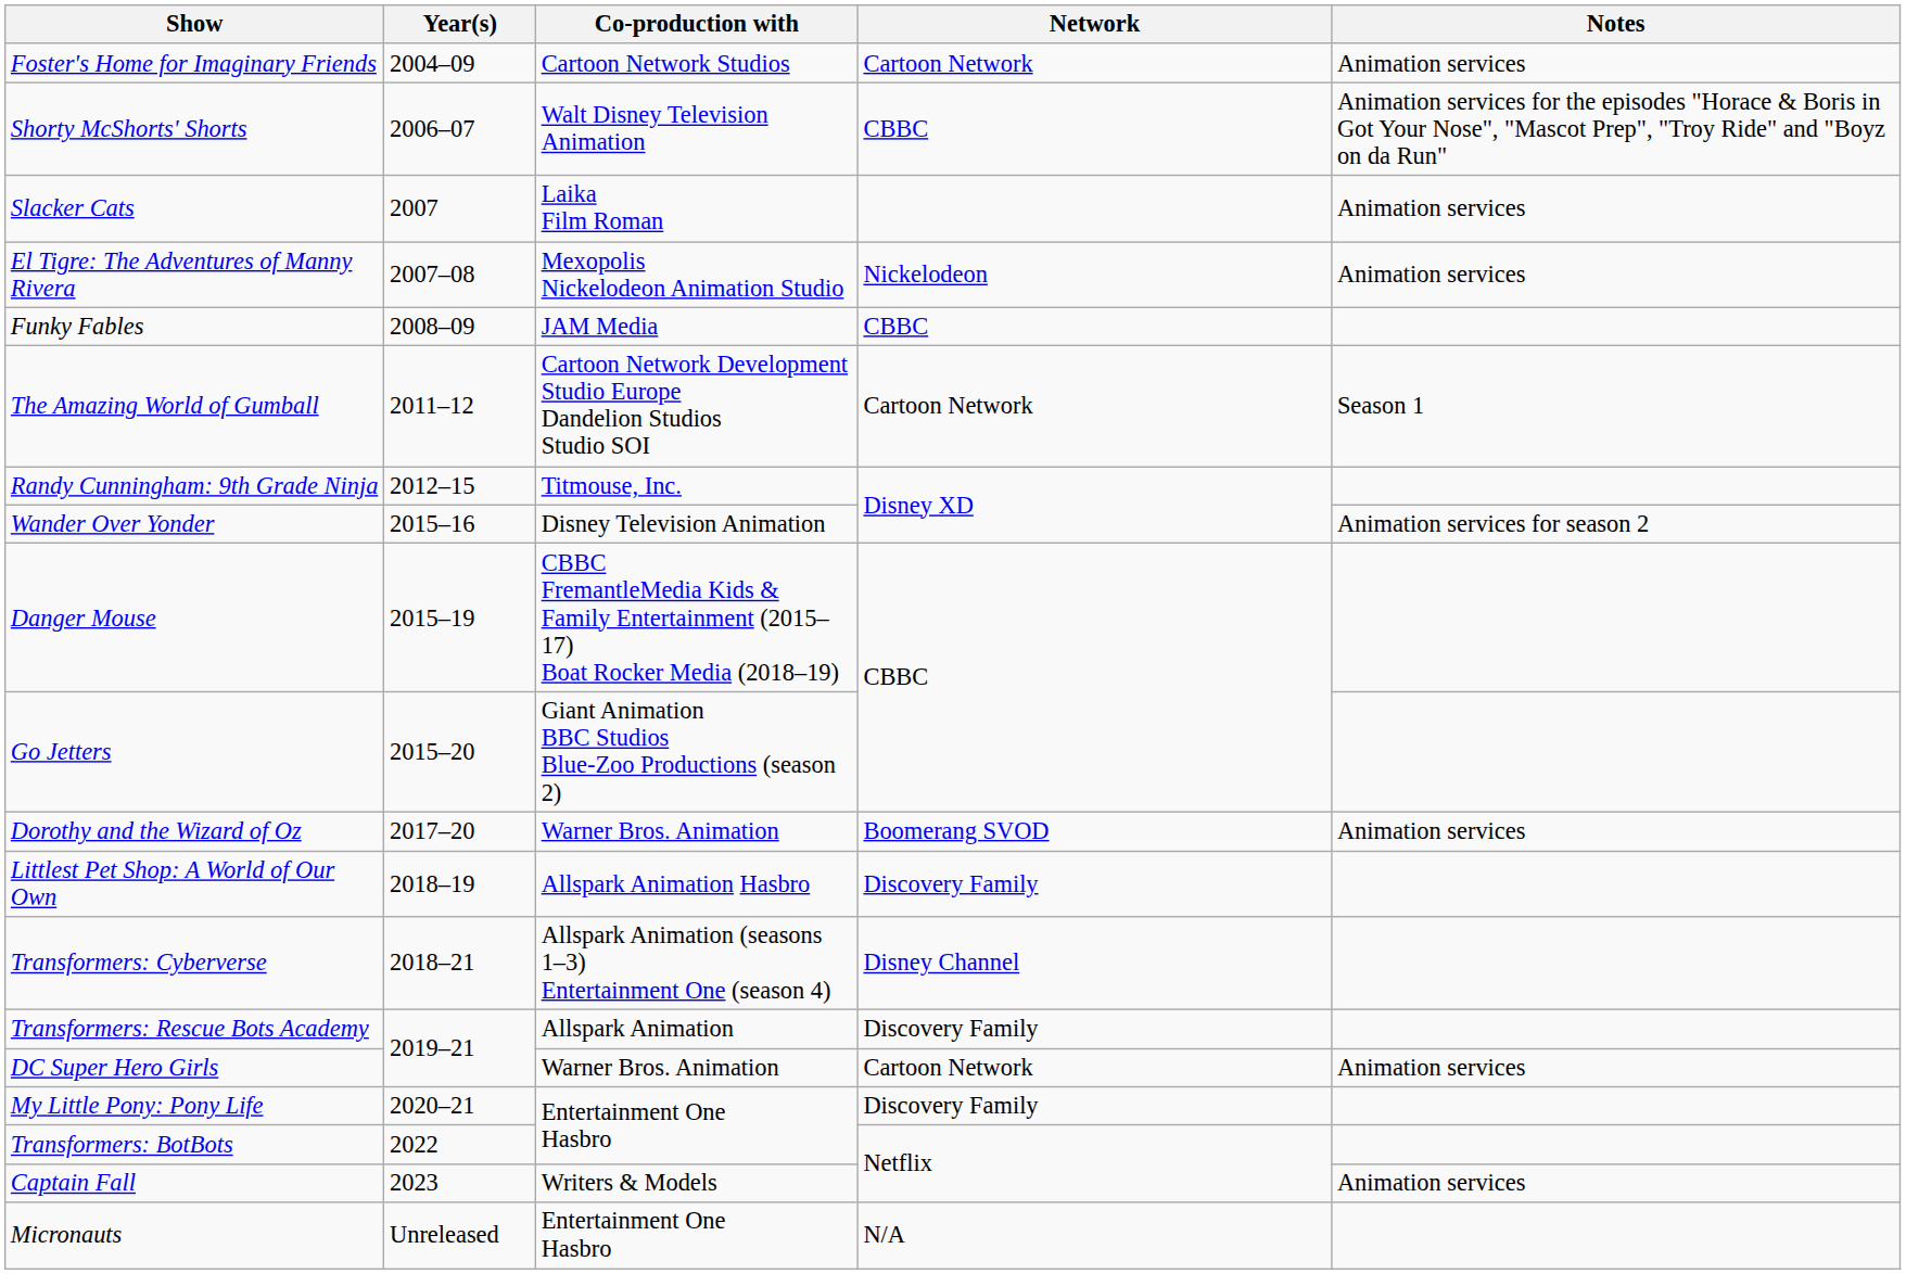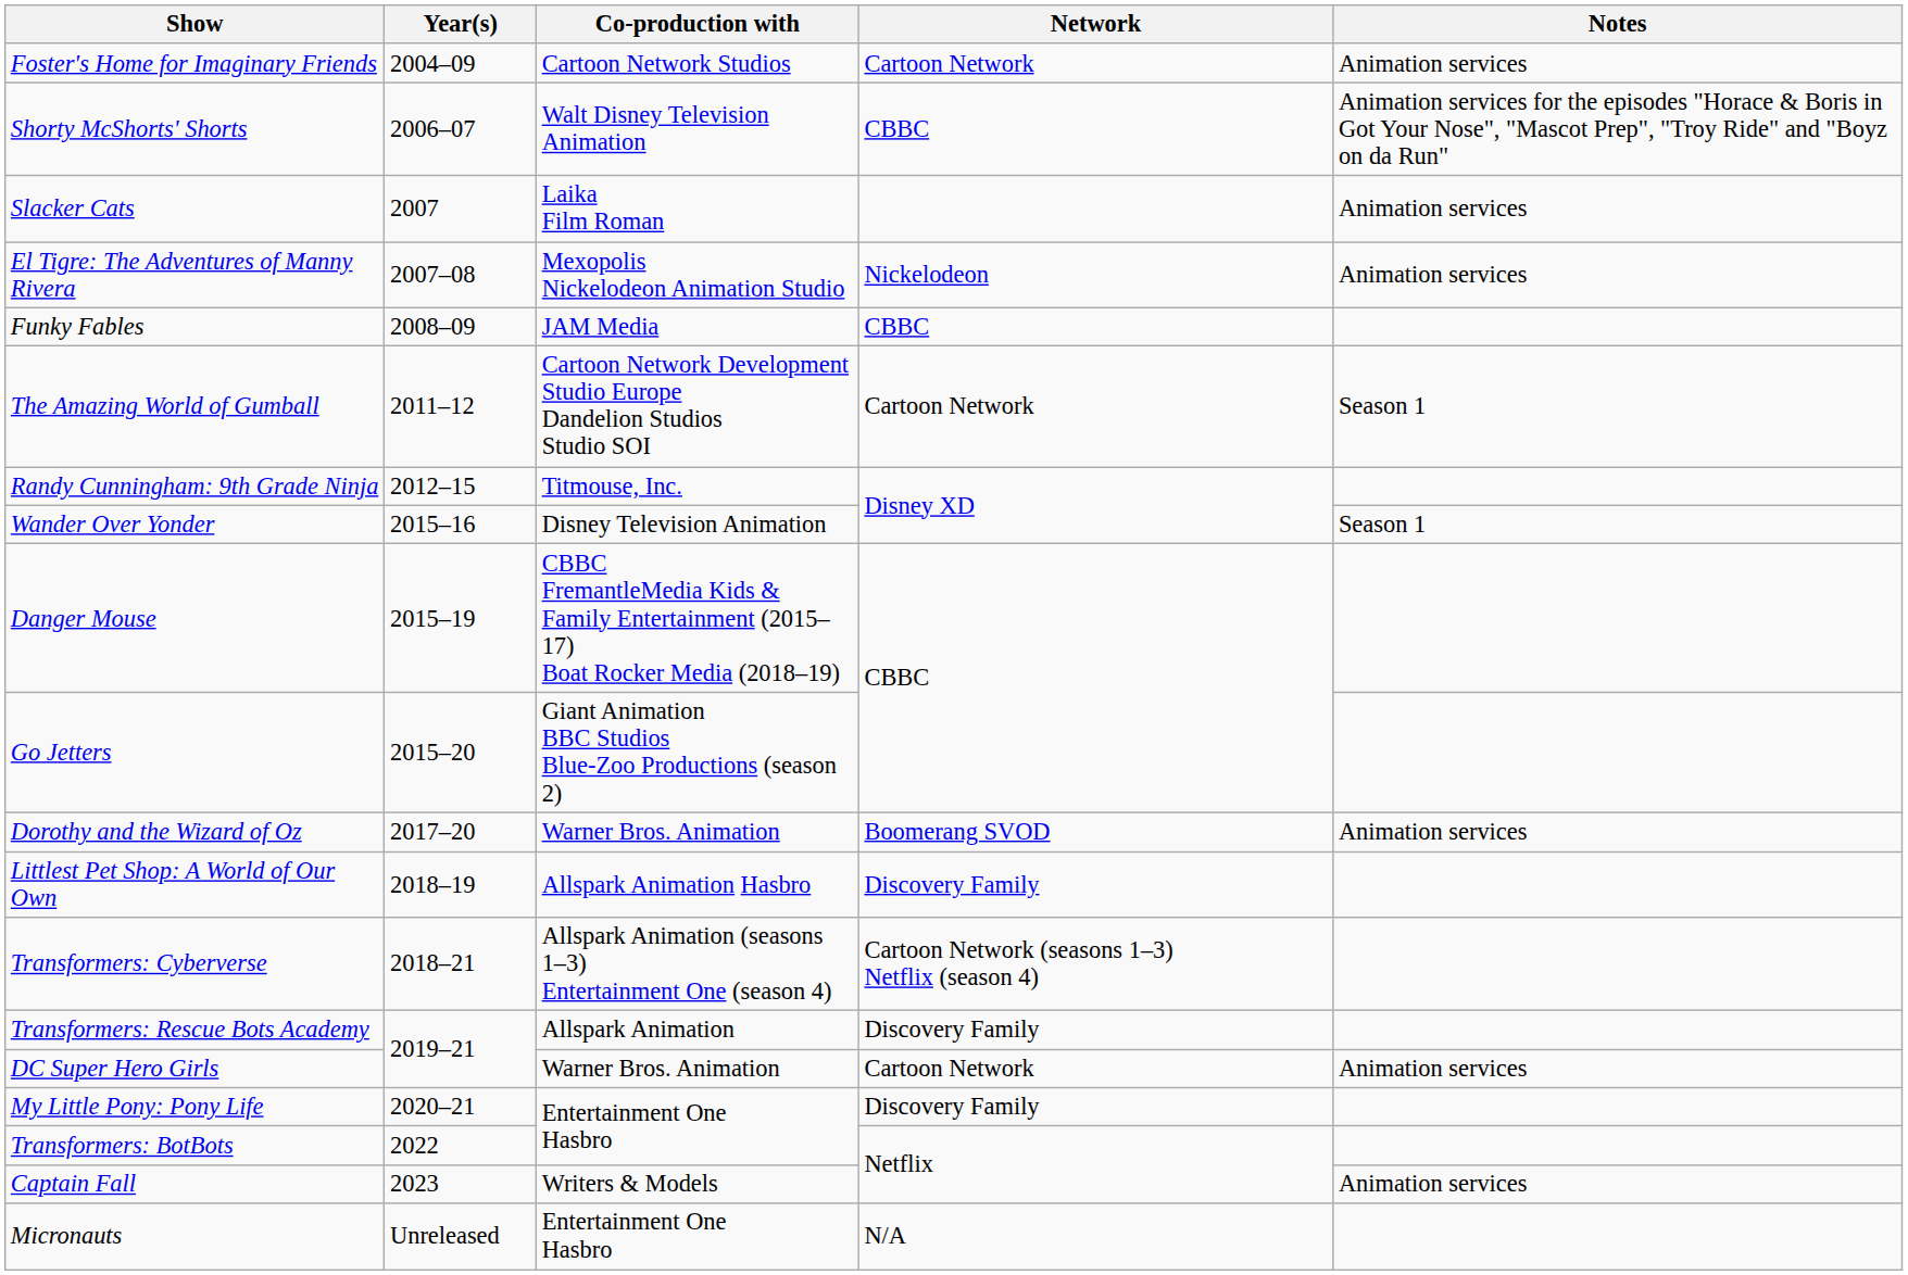 <table class="wikitable sortable" style="width: auto style="width:75%; table-layout: fixed">
 <tr>
 <th style="width:20%;">Show</th>
 <th style="width:8%;">Year(s)</th>
 <th style="width:17%;">Co-production with</th>
 <th style="width:25%;">Network</th>
 <th style="width:30%;" class="unsortable">Notes</th>
 </tr>
 <tr>
 <td><em><a href='#'>Foster's Home for Imaginary Friends</a></em></td>
 <td>2004–09</td>
 <td><a href='#'>Cartoon Network Studios</a></td>
 <td><a href='#'>Cartoon Network</a></td>
 <td>Animation services</td>
 </tr>
 <tr>
 <td><em><a href='#'>Shorty McShorts' Shorts</a></em></td>
 <td>2006–07</td>
 <td><a href='#'>Walt Disney Television Animation</a></td>
 <td><a href='#'>CBBC</a></td>
 <td>Animation services for the episodes "Horace & Boris in Got Your Nose", "Mascot Prep", "Troy Ride" and "Boyz on da Run"</td>
 </tr>
 <tr>
 <td><em><a href='#'>Slacker Cats</a></em></td>
 <td>2007</td>
 <td><a href='#'>Laika</a><br><a href='#'>Film Roman</a></td>
 <td></td>
 <td>Animation services</td>
 </tr>
 <tr>
 <td><em><a href='#'>El Tigre: The Adventures of Manny Rivera</a></em></td>
 <td>2007–08</td>
 <td><a href='#'>Mexopolis</a><br><a href='#'>Nickelodeon Animation Studio</a></td>
 <td><a href='#'>Nickelodeon</a></td>
 <td>Animation services</td>
 </tr>
 <tr>
 <td><em>Funky Fables</em></td>
 <td>2008–09</td>
 <td><a href='#'>JAM Media</a></td>
 <td><a href='#'>CBBC</a></td>
 <td></td>
 </tr>
 <tr>
 <td><em><a href='#'>The Amazing World of Gumball</a></em></td>
 <td>2011–12</td>
 <td><a href='#'>Cartoon Network Development Studio Europe</a><br>Dandelion Studios<br>Studio SOI</td>
 <td>Cartoon Network</td>
 <td>Season 1</td>
 </tr>
 <tr>
 <td><em><a href='#'>Randy Cunningham: 9th Grade Ninja</a></em></td>
 <td>2012–15</td>
 <td><a href='#'>Titmouse, Inc.</a></td>
 <td rowspan="2"><a href='#'>Disney XD</a></td>
 <td></td>
 </tr>
 <tr>
 <td><em><a href='#'>Wander Over Yonder</a></em></td>
 <td>2015–16</td>
 <td>Disney Television Animation</td>
-<td>Animation services for season 2</td>
+<td>Season 1</td>
 </tr>
 <tr>
 <td><em><a href='#'>Danger Mouse</a></em></td>
 <td>2015–19</td>
 <td><a href='#'>CBBC</a><br><a href='#'>FremantleMedia Kids & Family Entertainment</a> (2015–17)<br><a href='#'>Boat Rocker Media</a> (2018–19)</td>
 <td rowspan="2">CBBC</td>
 <td></td>
 </tr>
 <tr>
 <td><em><a href='#'>Go Jetters</a></em></td>
 <td>2015–20</td>
 <td>Giant Animation<br><a href='#'>BBC Studios</a><br><a href='#'>Blue-Zoo Productions</a> (season 2)</td>
 <td></td>
 </tr>
 <tr>
 <td><em><a href='#'>Dorothy and the Wizard of Oz</a></em></td>
 <td>2017–20</td>
 <td><a href='#'>Warner Bros. Animation</a></td>
 <td><a href='#'>Boomerang SVOD</a></td>
 <td>Animation services</td>
 </tr>
 <tr>
 <td><em><a href='#'>Littlest Pet Shop: A World of Our Own</a></em></td>
 <td>2018–19</td>
 <td><a href='#'>Allspark Animation</a> <a href='#'>Hasbro</a></td>
 <td><a href='#'>Discovery Family</a></td>
 <td></td>
 </tr>
 <tr>
 <td><em><a href='#'>Transformers: Cyberverse</a></em></td>
 <td>2018–21</td>
 <td>Allspark Animation (seasons 1–3)<br><a href='#'>Entertainment One</a> (season 4)</td>
-<td><a href='#'>Disney Channel</a></td>
+<td>Cartoon Network (seasons 1–3)<br><a href='#'>Netflix</a> (season 4)</td>
 <td></td>
 </tr>
 <tr>
 <td><em><a href='#'>Transformers: Rescue Bots Academy</a></em></td>
 <td rowspan="2">2019–21</td>
 <td>Allspark Animation</td>
 <td>Discovery Family</td>
 <td></td>
 </tr>
 <tr>
 <td><em><a href='#'>DC Super Hero Girls</a></em></td>
 <td>Warner Bros. Animation</td>
 <td>Cartoon Network</td>
 <td>Animation services</td>
 </tr>
 <tr>
 <td><em><a href='#'>My Little Pony: Pony Life</a></em></td>
 <td>2020–21</td>
 <td rowspan="2">Entertainment One<br>Hasbro</td>
 <td>Discovery Family</td>
 <td></td>
 </tr>
 <tr>
 <td><em><a href='#'>Transformers: BotBots</a></em></td>
 <td>2022</td>
 <td rowspan="2">Netflix</td>
 <td></td>
 </tr>
 <tr>
 <td><em><a href='#'>Captain Fall</a></em></td>
 <td>2023</td>
 <td>Writers & Models</td>
 <td>Animation services</td>
 </tr>
 <tr>
 <td><em>Micronauts</em></td>
 <td>Unreleased</td>
 <td>Entertainment One<br>Hasbro</td>
 <td>N/A</td>
 <td></td>
 </tr>
 <tr>
 </tr>
 </table>
